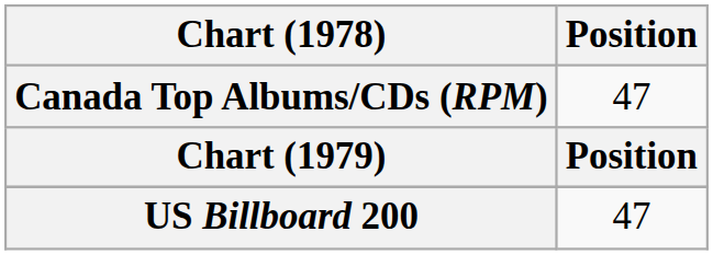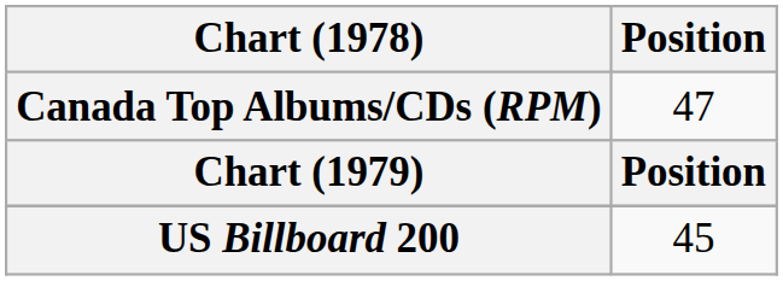 <table class="wikitable plainrowheaders" style="text-align:center">
 <tr>
 <th scope="col">Chart (1978)</th>
 <th scope="col">Position</th>
 </tr>
 <tr>
 <th scope="row">Canada Top Albums/CDs (<em>RPM</em>)</th>
 <td>47</td>
 </tr>
 <tr>
 <th scope="col">Chart (1979)</th>
 <th scope="col">Position</th>
 </tr>
 <tr>
 </tr>
 <tr>
 <th scope="row">US <em>Billboard</em> 200</th>
-<td>47</td>
+<td>45</td>
 </tr>
 </table>
